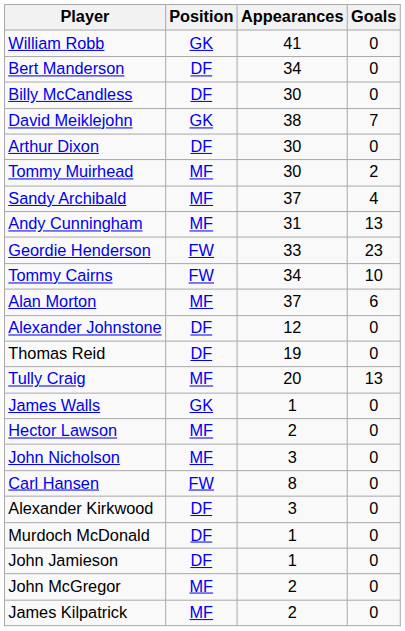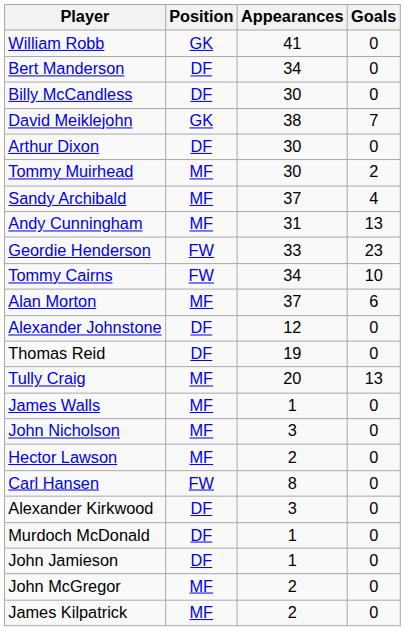 <table class="wikitable sortable" style="text-align: center;">
 <tr>
 <th>Player</th>
 <th>Position</th>
 <th>Appearances</th>
 <th>Goals</th>
 </tr>
 <tr>
 <td align="left"> <a href='#'>William Robb</a></td>
 <td><a href='#'>GK</a></td>
 <td>41</td>
 <td>0</td>
 </tr>
 <tr>
 <td align="left"> <a href='#'>Bert Manderson</a></td>
 <td><a href='#'>DF</a></td>
 <td>34</td>
 <td>0</td>
 </tr>
 <tr>
 <td align="left"> <a href='#'>Billy McCandless</a></td>
 <td><a href='#'>DF</a></td>
 <td>30</td>
 <td>0</td>
 </tr>
 <tr>
 <td align="left"> <a href='#'>David Meiklejohn</a></td>
 <td><a href='#'>GK</a></td>
 <td>38</td>
 <td>7</td>
 </tr>
 <tr>
 <td align="left"> <a href='#'>Arthur Dixon</a></td>
 <td><a href='#'>DF</a></td>
 <td>30</td>
 <td>0</td>
 </tr>
 <tr>
 <td align="left"> <a href='#'>Tommy Muirhead</a></td>
 <td><a href='#'>MF</a></td>
 <td>30</td>
 <td>2</td>
 </tr>
 <tr>
 <td align="left"> <a href='#'>Sandy Archibald</a></td>
 <td><a href='#'>MF</a></td>
 <td>37</td>
 <td>4</td>
 </tr>
 <tr>
 <td align="left"> <a href='#'>Andy Cunningham</a></td>
 <td><a href='#'>MF</a></td>
 <td>31</td>
 <td>13</td>
 </tr>
 <tr>
 <td align="left"> <a href='#'>Geordie Henderson</a></td>
 <td><a href='#'>FW</a></td>
 <td>33</td>
 <td>23</td>
 </tr>
 <tr>
 <td align="left"> <a href='#'>Tommy Cairns</a></td>
 <td><a href='#'>FW</a></td>
 <td>34</td>
 <td>10</td>
 </tr>
 <tr>
 <td align="left"> <a href='#'>Alan Morton</a></td>
 <td><a href='#'>MF</a></td>
 <td>37</td>
 <td>6</td>
 </tr>
 <tr>
 <td align="left"> <a href='#'>Alexander Johnstone</a></td>
 <td><a href='#'>DF</a></td>
 <td>12</td>
 <td>0</td>
 </tr>
 <tr>
 <td align="left"> Thomas Reid</td>
 <td><a href='#'>DF</a></td>
 <td>19</td>
 <td>0</td>
 </tr>
 <tr>
 <td align="left"> <a href='#'>Tully Craig</a></td>
 <td><a href='#'>MF</a></td>
 <td>20</td>
 <td>13</td>
 </tr>
 <tr>
 <td align="left"> <a href='#'>James Walls</a></td>
-<td><a href='#'>GK</a></td>
+<td><a href='#'>MF</a></td>
 <td>1</td>
+<td>0</td>
+</tr>
+<tr>
+<td align="left"> <a href='#'>John Nicholson</a></td>
+<td><a href='#'>MF</a></td>
+<td>3</td>
 <td>0</td>
 </tr>
 <tr>
 <td align="left"> <a href='#'>Hector Lawson</a></td>
 <td><a href='#'>MF</a></td>
 <td>2</td>
-<td>0</td>
-</tr>
-<tr>
-<td align="left"> <a href='#'>John Nicholson</a></td>
-<td><a href='#'>MF</a></td>
-<td>3</td>
 <td>0</td>
 </tr>
 <tr>
 <td align="left"> <a href='#'>Carl Hansen</a></td>
 <td><a href='#'>FW</a></td>
 <td>8</td>
 <td>0</td>
 </tr>
 <tr>
 <td align="left"> Alexander Kirkwood</td>
 <td><a href='#'>DF</a></td>
 <td>3</td>
 <td>0</td>
 </tr>
 <tr>
 <td align="left"> Murdoch McDonald</td>
 <td><a href='#'>DF</a></td>
 <td>1</td>
 <td>0</td>
 </tr>
 <tr>
 <td align="left"> John Jamieson</td>
 <td><a href='#'>DF</a></td>
 <td>1</td>
 <td>0</td>
 </tr>
 <tr>
 <td align="left"> John McGregor</td>
 <td><a href='#'>MF</a></td>
 <td>2</td>
 <td>0</td>
 </tr>
 <tr>
 <td align="left"> James Kilpatrick</td>
 <td><a href='#'>MF</a></td>
 <td>2</td>
 <td>0</td>
 </tr>
 </table>
